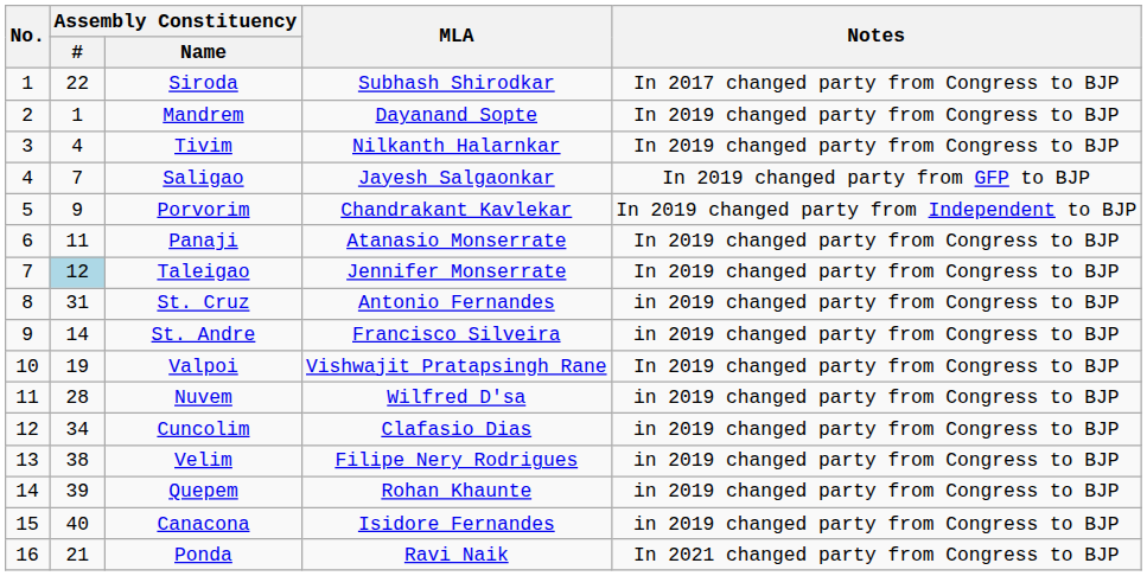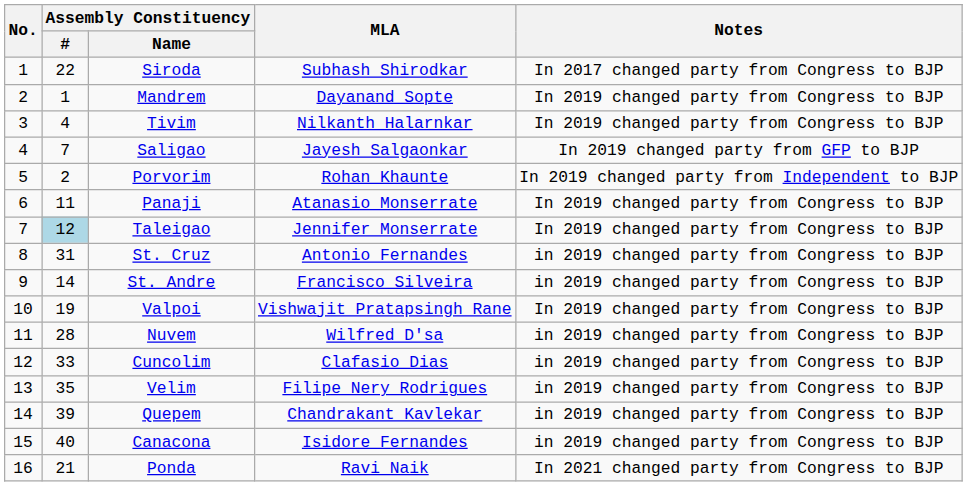 <table class="wikitable sortable" style="text-align:center;">
 <tr>
 <th rowspan="2">No.</th>
 <th colspan="2">Assembly Constituency</th>
 <th rowspan="2">MLA</th>
 <th rowspan="2">Notes</th>
 </tr>
 <tr>
 <th>#</th>
 <th>Name</th>
 </tr>
 <tr>
 <td>1</td>
 <td>22</td>
 <td><a href='#'>Siroda</a></td>
 <td><a href='#'>Subhash Shirodkar</a></td>
 <td>In 2017 changed party from Congress to BJP</td>
 </tr>
 <tr>
 <td>2</td>
 <td>1</td>
 <td><a href='#'>Mandrem</a></td>
 <td><a href='#'>Dayanand Sopte</a></td>
 <td>In 2019 changed party from Congress to BJP</td>
 </tr>
 <tr>
 <td>3</td>
 <td>4</td>
 <td><a href='#'>Tivim</a></td>
 <td><a href='#'>Nilkanth Halarnkar</a></td>
 <td>In 2019 changed party from Congress to BJP</td>
 </tr>
 <tr>
 <td>4</td>
 <td>7</td>
 <td><a href='#'>Saligao</a></td>
 <td><a href='#'>Jayesh Salgaonkar</a></td>
 <td>In 2019 changed party from <a href='#'>GFP</a> to BJP</td>
 </tr>
 <tr>
 <td>5</td>
-<td>9</td>
+<td>2</td>
 <td><a href='#'>Porvorim</a></td>
-<td><a href='#'>Chandrakant Kavlekar</a></td>
+<td><a href='#'>Rohan Khaunte</a></td>
 <td>In 2019 changed party from <a href='#'>Independent</a> to BJP</td>
 </tr>
 <tr>
 <td>6</td>
 <td>11</td>
 <td><a href='#'>Panaji</a></td>
 <td><a href='#'>Atanasio Monserrate</a></td>
 <td>In 2019 changed party from Congress to BJP</td>
 </tr>
 <tr>
 <td>7</td>
 <td style="background: lightblue;">12</td>
 <td><a href='#'>Taleigao</a></td>
 <td><a href='#'>Jennifer Monserrate</a></td>
 <td>In 2019 changed party from Congress to BJP</td>
 </tr>
 <tr>
 <td>8</td>
 <td>31</td>
 <td><a href='#'>St. Cruz</a></td>
 <td><a href='#'>Antonio Fernandes</a></td>
 <td>in 2019 changed party from Congress to BJP</td>
 </tr>
 <tr>
 <td>9</td>
 <td>14</td>
 <td><a href='#'>St. Andre</a></td>
 <td><a href='#'>Francisco Silveira</a></td>
 <td>in 2019 changed party from Congress to BJP</td>
 </tr>
 <tr>
 <td>10</td>
 <td>19</td>
 <td><a href='#'>Valpoi</a></td>
 <td><a href='#'>Vishwajit Pratapsingh Rane</a></td>
 <td>In 2019 changed party from Congress to BJP</td>
 </tr>
 <tr>
 <td>11</td>
 <td>28</td>
 <td><a href='#'>Nuvem</a></td>
 <td><a href='#'>Wilfred D'sa</a></td>
 <td>in 2019 changed party from Congress to BJP</td>
 </tr>
 <tr>
 <td>12</td>
-<td>34</td>
+<td>33</td>
 <td><a href='#'>Cuncolim</a></td>
 <td><a href='#'>Clafasio Dias</a></td>
 <td>in 2019 changed party from Congress to BJP</td>
 </tr>
 <tr>
 <td>13</td>
-<td>38</td>
+<td>35</td>
 <td><a href='#'>Velim</a></td>
 <td><a href='#'>Filipe Nery Rodrigues</a></td>
 <td>in 2019 changed party from Congress to BJP</td>
 </tr>
 <tr>
 <td>14</td>
 <td>39</td>
 <td><a href='#'>Quepem</a></td>
-<td><a href='#'>Rohan Khaunte</a></td>
+<td><a href='#'>Chandrakant Kavlekar</a></td>
 <td>in 2019 changed party from Congress to BJP</td>
 </tr>
 <tr>
 <td>15</td>
 <td>40</td>
 <td><a href='#'>Canacona</a></td>
 <td><a href='#'>Isidore Fernandes</a></td>
 <td>in 2019 changed party from Congress to BJP</td>
 </tr>
 <tr>
 <td>16</td>
 <td>21</td>
 <td><a href='#'>Ponda</a></td>
 <td><a href='#'>Ravi Naik</a></td>
 <td>In 2021 changed party from Congress to BJP</td>
 </tr>
 </table>
